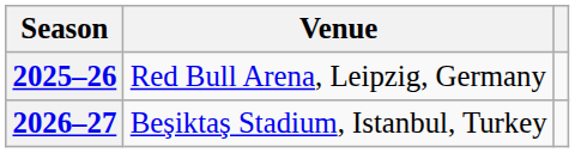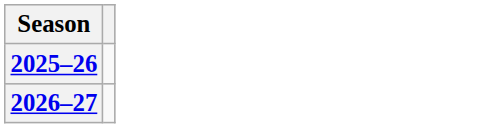 <table class="wikitable plainrowheaders sortable">
 <tr>
 <th scope=col>Season</th>
-<th scope=col>Venue</th>
 <th scope=col class=unsortable></th>
 </tr>
 <tr>
 <th scope="row" style="text-align:center"><a href='#'>2025–26</a></th>
-<td><a href='#'>Red Bull Arena</a>, Leipzig, Germany</td>
 <td style="text-align:center"></td>
 </tr>
 <tr>
 <th scope="row" style="text-align:center"><a href='#'>2026–27</a></th>
-<td><a href='#'>Beşiktaş Stadium</a>, Istanbul, Turkey</td>
 <td style="text-align:center"></td>
 </tr>
 </table>
